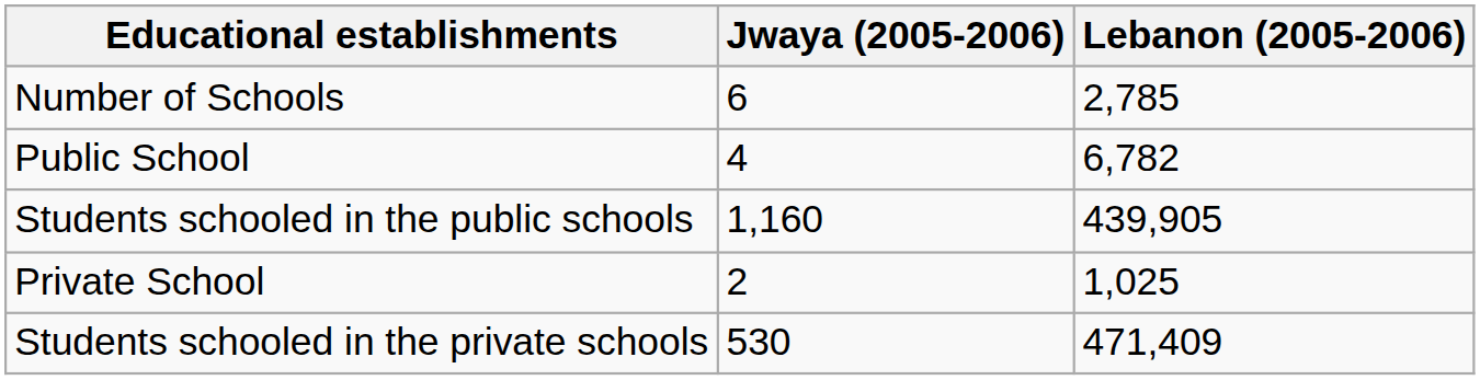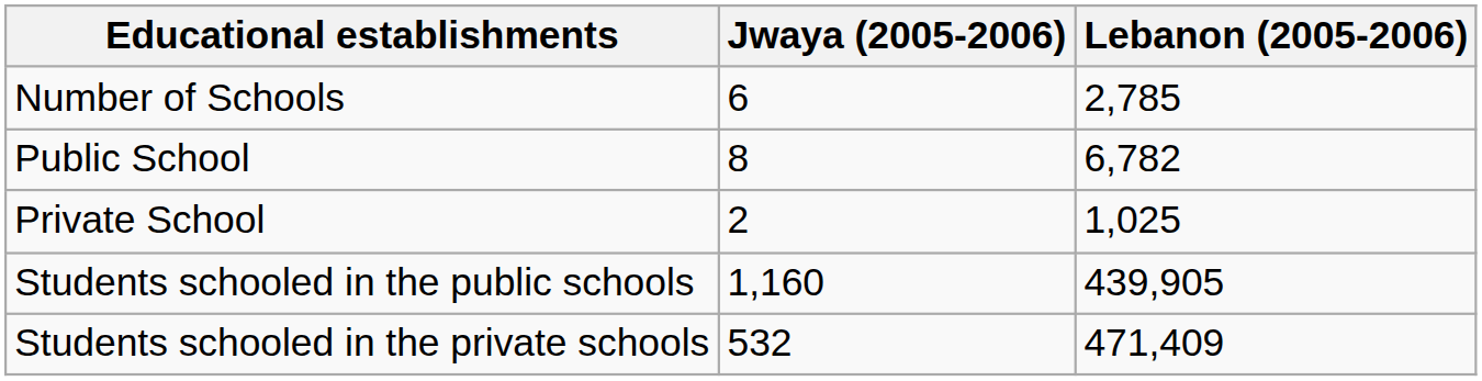 <table class="wikitable">
 <tr>
 <th>Educational establishments</th>
 <th>Jwaya (2005-2006)</th>
 <th>Lebanon (2005-2006)</th>
 </tr>
 <tr>
 <td>Number of Schools</td>
 <td>6</td>
 <td>2,785</td>
 </tr>
 <tr>
 <td>Public School</td>
-<td>4</td>
+<td>8</td>
 <td>6,782</td>
+</tr>
+<tr>
+<td>Private School</td>
+<td>2</td>
+<td>1,025</td>
 </tr>
 <tr>
 <td>Students schooled in the public schools</td>
 <td>1,160</td>
 <td>439,905</td>
 </tr>
 <tr>
-<td>Private School</td>
-<td>2</td>
-<td>1,025</td>
-</tr>
-<tr>
 <td>Students schooled in the private schools</td>
-<td>530</td>
+<td>532</td>
 <td>471,409</td>
 </tr>
 </table>
